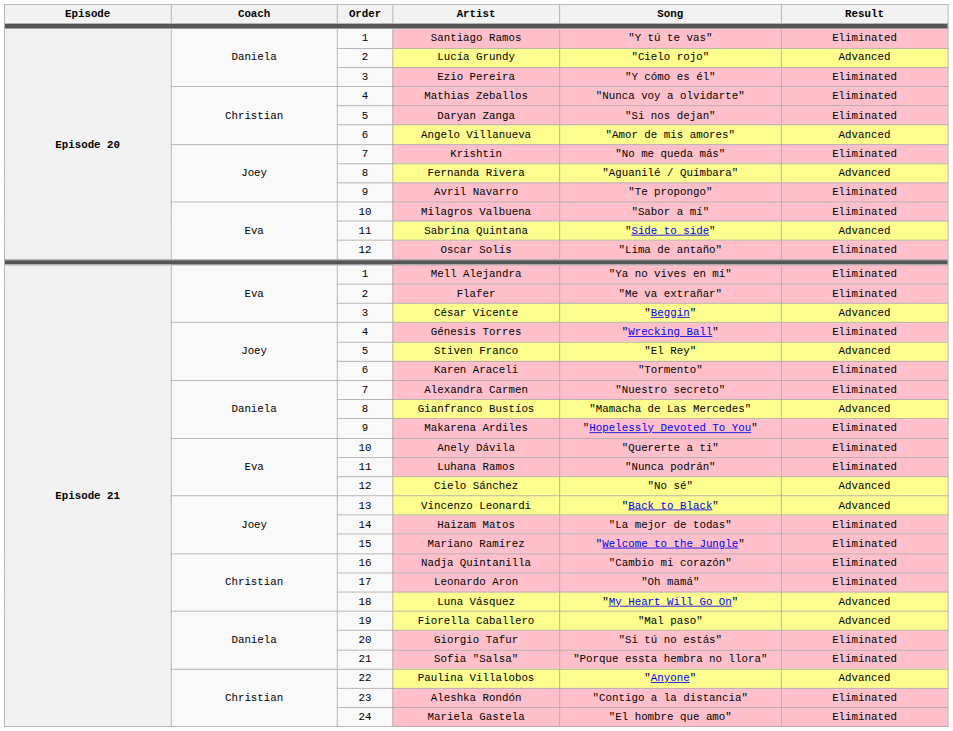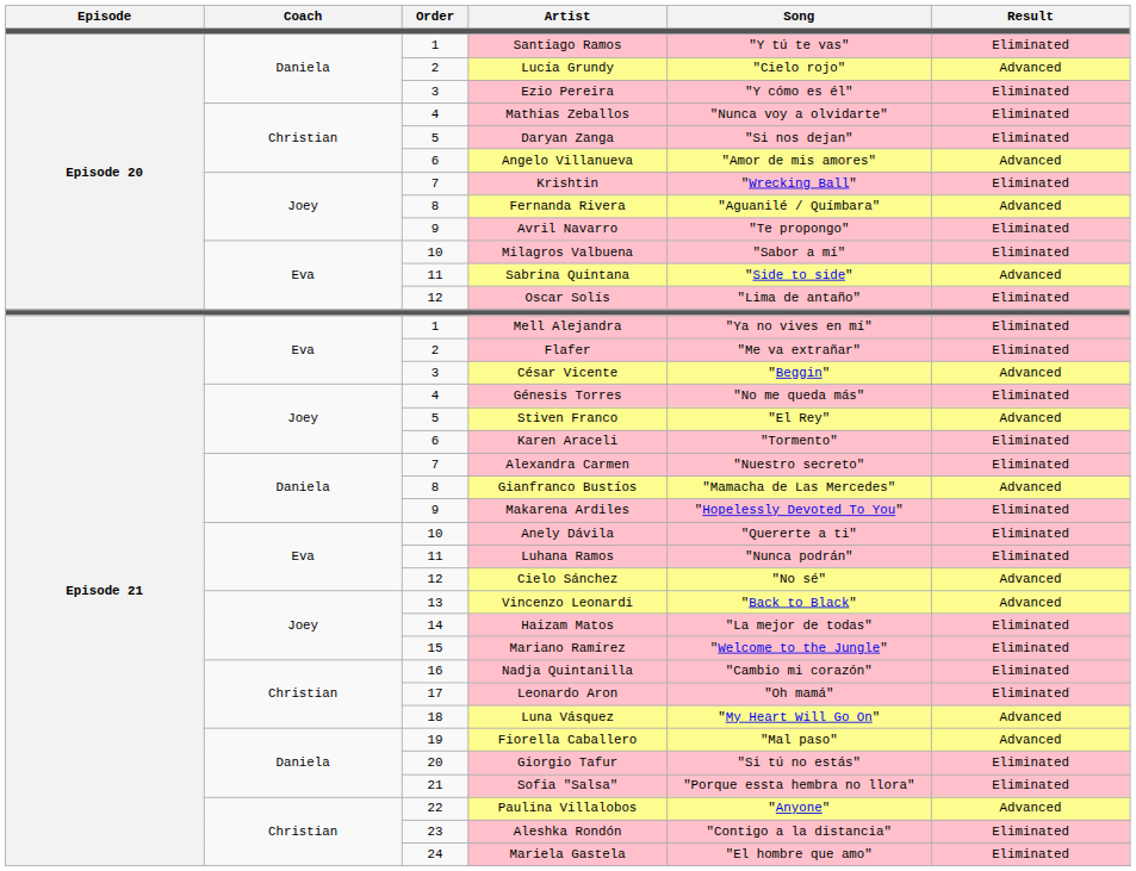 <table class="wikitable" style="text-align:center; line-height:17px; width:90%;">
 <tr>
 <th width="15%">Episode</th>
 <th width="15%">Coach</th>
 <th width="05%">Order</th>
 <th width="15%">Artist</th>
 <th width="20%">Song</th>
 <th width="15%">Result</th>
 </tr>
 <tr>
 <th colspan="6" style="background:#555555;"></th>
 </tr>
 <tr>
 <th rowspan="12">Episode 20<br></th>
 <td rowspan="3">Daniela</td>
 <td>1</td>
 <td style="background:pink;">Santiago Ramos</td>
 <td style="background:pink;">"Y tú te vas"</td>
 <td style="background:pink;">Eliminated</td>
 </tr>
 <tr>
 <td>2</td>
 <td style="background:#fdfc8f;">Lucía Grundy</td>
 <td style="background:#fdfc8f;">"Cielo rojo"</td>
 <td style="background:#fdfc8f;">Advanced</td>
 </tr>
 <tr>
 <td>3</td>
 <td style="background:pink;">Ezio Pereira</td>
 <td style="background:pink;">"Y cómo es él"</td>
 <td style="background:pink;">Eliminated</td>
 </tr>
 <tr>
 <td rowspan="3">Christian</td>
 <td>4</td>
 <td style="background:pink;">Mathias Zeballos</td>
 <td style="background:pink;">"Nunca voy a olvidarte"</td>
 <td style="background:pink;">Eliminated</td>
 </tr>
 <tr>
 <td>5</td>
 <td style="background:pink;">Daryan Zanga</td>
 <td style="background:pink;">"Si nos dejan"</td>
 <td style="background:pink;">Eliminated</td>
 </tr>
 <tr>
 <td>6</td>
 <td style="background:#fdfc8f;">Angelo Villanueva</td>
 <td style="background:#fdfc8f;">"Amor de mis amores"</td>
 <td style="background:#fdfc8f;">Advanced</td>
 </tr>
 <tr>
 <td rowspan="3">Joey</td>
 <td>7</td>
 <td style="background:pink;">Krishtin</td>
-<td style="background:pink;">"No me queda más"</td>
+<td style="background:pink;">"<a href='#'>Wrecking Ball</a>"</td>
 <td style="background:pink;">Eliminated</td>
 </tr>
 <tr>
 <td>8</td>
 <td style="background:#fdfc8f;">Fernanda Rivera</td>
 <td style="background:#fdfc8f;">"Aguanilé / Químbara"</td>
 <td style="background:#fdfc8f;">Advanced</td>
 </tr>
 <tr>
 <td>9</td>
 <td style="background:pink;">Avril Navarro</td>
 <td style="background:pink;">"Te propongo"</td>
 <td style="background:pink;">Eliminated</td>
 </tr>
 <tr>
 <td rowspan="3">Eva</td>
 <td>10</td>
 <td style="background:pink;">Milagros Valbuena</td>
 <td style="background:pink;">"Sabor a mí"</td>
 <td style="background:pink;">Eliminated</td>
 </tr>
 <tr>
 <td>11</td>
 <td style="background:#fdfc8f;">Sabrina Quintana</td>
 <td style="background:#fdfc8f;">"<a href='#'>Side to side</a>"</td>
 <td style="background:#fdfc8f;">Advanced</td>
 </tr>
 <tr>
 <td>12</td>
 <td style="background:pink;">Oscar Solís</td>
 <td style="background:pink;">"Lima de antaño"</td>
 <td style="background:pink;">Eliminated</td>
 </tr>
 <tr>
 <th colspan="6" style="background:#555555;"></th>
 </tr>
 <tr>
 <th rowspan="24">Episode 21<br></th>
 <td rowspan="3">Eva</td>
 <td>1</td>
 <td style="background:pink;">Mell Alejandra</td>
 <td style="background:pink;">"Ya no vives en mí"</td>
 <td style="background:pink;">Eliminated</td>
 </tr>
 <tr>
 <td>2</td>
 <td style="background:pink;">Flafer</td>
 <td style="background:pink;">"Me va extrañar"</td>
 <td style="background:pink;">Eliminated</td>
 </tr>
 <tr>
 <td>3</td>
 <td style="background:#fdfc8f;">César Vicente</td>
 <td style="background:#fdfc8f;">"<a href='#'>Beggin</a>"</td>
 <td style="background:#fdfc8f;">Advanced</td>
 </tr>
 <tr>
 <td rowspan="3">Joey</td>
 <td>4</td>
 <td style="background:pink;">Génesis Torres</td>
-<td style="background:pink;">"<a href='#'>Wrecking Ball</a>"</td>
+<td style="background:pink;">"No me queda más"</td>
 <td style="background:pink;">Eliminated</td>
 </tr>
 <tr>
 <td>5</td>
 <td style="background:#fdfc8f;">Stiven Franco</td>
 <td style="background:#fdfc8f;">"El Rey"</td>
 <td style="background:#fdfc8f;">Advanced</td>
 </tr>
 <tr>
 <td>6</td>
 <td style="background:pink;">Karen Araceli</td>
 <td style="background:pink;">"Tormento"</td>
 <td style="background:pink;">Eliminated</td>
 </tr>
 <tr>
 <td rowspan="3">Daniela</td>
 <td>7</td>
 <td style="background:pink;">Alexandra Carmen</td>
 <td style="background:pink;">"Nuestro secreto"</td>
 <td style="background:pink;">Eliminated</td>
 </tr>
 <tr>
 <td>8</td>
 <td style="background:#fdfc8f;">Gianfranco Bustíos</td>
 <td style="background:#fdfc8f;">"Mamacha de Las Mercedes"</td>
 <td style="background:#fdfc8f;">Advanced</td>
 </tr>
 <tr>
 <td>9</td>
 <td style="background:pink;">Makarena Ardiles</td>
 <td style="background:pink;">"<a href='#'>Hopelessly Devoted To You</a>"</td>
 <td style="background:pink;">Eliminated</td>
 </tr>
 <tr>
 <td rowspan="3">Eva</td>
 <td>10</td>
 <td style="background:pink;">Anely Dávila</td>
 <td style="background:pink;">"Quererte a ti"</td>
 <td style="background:pink;">Eliminated</td>
 </tr>
 <tr>
 <td>11</td>
 <td style="background:pink;">Luhana Ramos</td>
 <td style="background:pink;">"Nunca podrán"</td>
 <td style="background:pink;">Eliminated</td>
 </tr>
 <tr>
 <td>12</td>
 <td style="background:#fdfc8f;">Cielo Sánchez</td>
 <td style="background:#fdfc8f;">"No sé"</td>
 <td style="background:#fdfc8f;">Advanced</td>
 </tr>
 <tr>
 <td rowspan="3">Joey</td>
 <td>13</td>
 <td style="background:#fdfc8f;">Vincenzo Leonardi</td>
 <td style="background:#fdfc8f;">"<a href='#'>Back to Black</a>"</td>
 <td style="background:#fdfc8f;">Advanced</td>
 </tr>
 <tr>
 <td>14</td>
 <td style="background:pink;">Haizam Matos</td>
 <td style="background:pink;">"La mejor de todas"</td>
 <td style="background:pink;">Eliminated</td>
 </tr>
 <tr>
 <td>15</td>
 <td style="background:pink;">Mariano Ramírez</td>
 <td style="background:pink;">"<a href='#'>Welcome to the Jungle</a>"</td>
 <td style="background:pink;">Eliminated</td>
 </tr>
 <tr>
 <td rowspan="3">Christian</td>
 <td>16</td>
 <td style="background:pink;">Nadja Quintanilla</td>
 <td style="background:pink;">"Cambio mi corazón"</td>
 <td style="background:pink;">Eliminated</td>
 </tr>
 <tr>
 <td>17</td>
 <td style="background:pink;">Leonardo Aron</td>
 <td style="background:pink;">"Oh mamá"</td>
 <td style="background:pink;">Eliminated</td>
 </tr>
 <tr>
 <td>18</td>
 <td style="background:#fdfc8f;">Luna Vásquez</td>
 <td style="background:#fdfc8f;">"<a href='#'>My Heart Will Go On</a>"</td>
 <td style="background:#fdfc8f;">Advanced</td>
 </tr>
 <tr>
 <td rowspan="3">Daniela</td>
 <td>19</td>
 <td style="background:#fdfc8f;">Fiorella Caballero</td>
 <td style="background:#fdfc8f;">"Mal paso"</td>
 <td style="background:#fdfc8f;">Advanced</td>
 </tr>
 <tr>
 <td>20</td>
 <td style="background:pink;">Giorgio Tafur</td>
 <td style="background:pink;">"Si tú no estás"</td>
 <td style="background:pink;">Eliminated</td>
 </tr>
 <tr>
 <td>21</td>
 <td style="background:pink;">Sofia "Salsa"</td>
 <td style="background:pink;">"Porque essta hembra no llora"</td>
 <td style="background:pink;">Eliminated</td>
 </tr>
 <tr>
 <td rowspan="3">Christian</td>
 <td>22</td>
 <td style="background:#fdfc8f;">Paulina Villalobos</td>
 <td style="background:#fdfc8f;">"<a href='#'>Anyone</a>"</td>
 <td style="background:#fdfc8f;">Advanced</td>
 </tr>
 <tr>
 <td>23</td>
 <td style="background:pink;">Aleshka Rondón</td>
 <td style="background:pink;">"Contigo a la distancia"</td>
 <td style="background:pink;">Eliminated</td>
 </tr>
 <tr>
 <td>24</td>
 <td style="background:pink;">Mariela Gastela</td>
 <td style="background:pink;">"El hombre que amo"</td>
 <td style="background:pink;">Eliminated</td>
 </tr>
 </table>
